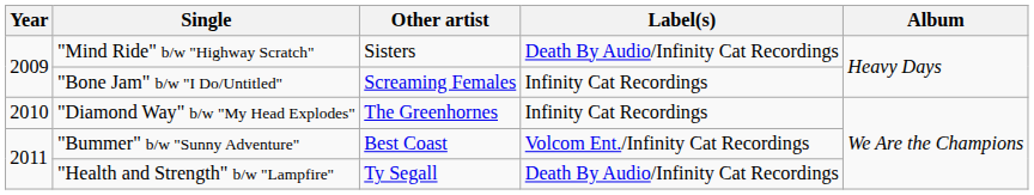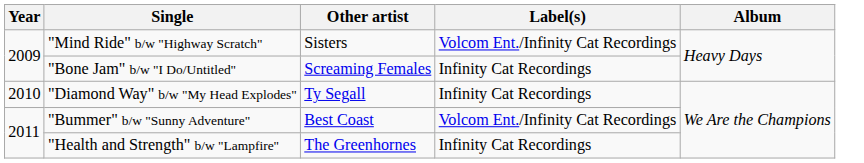 <table class="wikitable">
 <tr>
 <th>Year</th>
 <th>Single</th>
 <th>Other artist</th>
 <th>Label(s)</th>
 <th>Album</th>
 </tr>
 <tr>
 <td rowspan="2">2009</td>
 <td>"Mind Ride" <small>b/w "Highway Scratch"</small></td>
 <td>Sisters</td>
-<td><a href='#'>Death By Audio</a>/Infinity Cat Recordings</td>
+<td><a href='#'>Volcom Ent.</a>/Infinity Cat Recordings</td>
 <td rowspan="2"><em>Heavy Days</em></td>
 </tr>
 <tr>
 <td>"Bone Jam" <small>b/w "I Do/Untitled"</small></td>
 <td><a href='#'>Screaming Females</a></td>
 <td>Infinity Cat Recordings</td>
 </tr>
 <tr>
 <td>2010</td>
 <td>"Diamond Way" <small>b/w "My Head Explodes"</small></td>
-<td><a href='#'>The Greenhornes</a></td>
+<td><a href='#'>Ty Segall</a></td>
 <td>Infinity Cat Recordings</td>
 <td rowspan="3"><em>We Are the Champions</em></td>
 </tr>
 <tr>
 <td rowspan="2">2011</td>
 <td>"Bummer" <small>b/w "Sunny Adventure"</small></td>
 <td><a href='#'>Best Coast</a></td>
 <td><a href='#'>Volcom Ent.</a>/Infinity Cat Recordings</td>
 </tr>
 <tr>
 <td>"Health and Strength" <small>b/w "Lampfire"</small></td>
-<td><a href='#'>Ty Segall</a></td>
-<td><a href='#'>Death By Audio</a>/Infinity Cat Recordings</td>
+<td><a href='#'>The Greenhornes</a></td>
+<td>Infinity Cat Recordings</td>
 </tr>
 </table>
